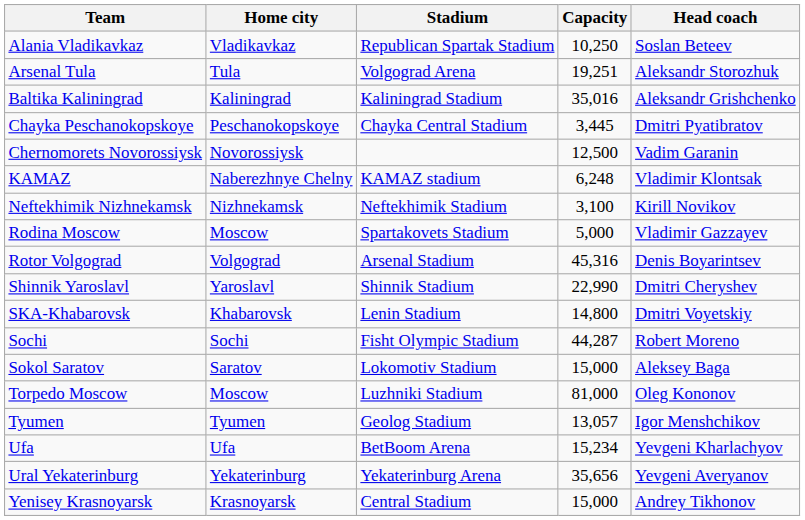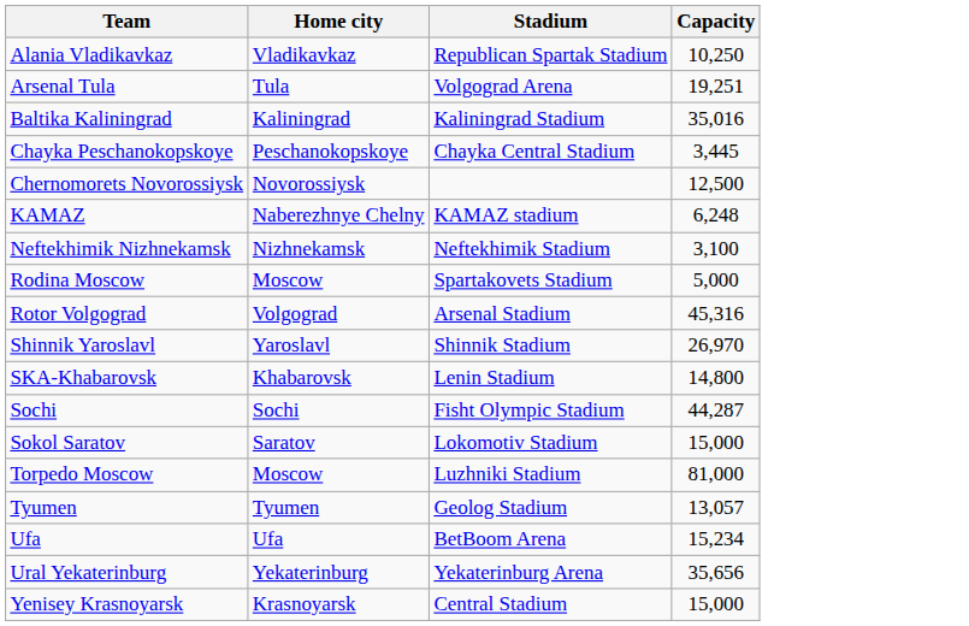 <table class="wikitable sortable" style="text-align: left;">
 <tr>
 <th>Team</th>
 <th>Home city</th>
 <th>Stadium</th>
 <th>Capacity</th>
-<th>Head coach</th>
 </tr>
 <tr>
 <td><a href='#'>Alania Vladikavkaz</a></td>
 <td><a href='#'>Vladikavkaz</a></td>
 <td><a href='#'>Republican Spartak Stadium</a></td>
 <td align="center">10,250</td>
-<td> <a href='#'>Soslan Beteev</a></td>
 </tr>
 <tr>
 <td><a href='#'>Arsenal Tula</a></td>
 <td><a href='#'>Tula</a></td>
 <td><a href='#'>Volgograd Arena</a></td>
 <td align="center">19,251</td>
-<td> <a href='#'>Aleksandr Storozhuk</a></td>
 </tr>
 <tr>
 <td><a href='#'>Baltika Kaliningrad</a></td>
 <td><a href='#'>Kaliningrad</a></td>
 <td><a href='#'>Kaliningrad Stadium</a></td>
 <td align="center">35,016</td>
-<td> <a href='#'>Aleksandr Grishchenko</a></td>
 </tr>
 <tr>
 <td><a href='#'>Chayka Peschanokopskoye</a></td>
 <td><a href='#'>Peschanokopskoye</a></td>
 <td><a href='#'>Chayka Central Stadium</a></td>
 <td align="center">3,445</td>
-<td> <a href='#'>Dmitri Pyatibratov</a></td>
 </tr>
 <tr>
 <td><a href='#'>Chernomorets Novorossiysk</a></td>
 <td><a href='#'>Novorossiysk</a></td>
 <td></td>
 <td align="center">12,500</td>
-<td> <a href='#'>Vadim Garanin</a></td>
 </tr>
 <tr>
 <td><a href='#'>KAMAZ</a></td>
 <td><a href='#'>Naberezhnye Chelny</a></td>
 <td><a href='#'>KAMAZ stadium</a></td>
 <td align="center">6,248</td>
-<td> <a href='#'>Vladimir Klontsak</a></td>
 </tr>
 <tr>
 <td><a href='#'>Neftekhimik Nizhnekamsk</a></td>
 <td><a href='#'>Nizhnekamsk</a></td>
 <td><a href='#'>Neftekhimik Stadium</a></td>
 <td align="center">3,100</td>
-<td> <a href='#'>Kirill Novikov</a></td>
 </tr>
 <tr>
 <td><a href='#'>Rodina Moscow</a></td>
 <td><a href='#'>Moscow</a></td>
 <td><a href='#'>Spartakovets Stadium</a></td>
 <td align="center">5,000</td>
-<td> <a href='#'>Vladimir Gazzayev</a></td>
 </tr>
 <tr>
 <td><a href='#'>Rotor Volgograd</a></td>
 <td><a href='#'>Volgograd</a></td>
 <td><a href='#'>Arsenal Stadium</a></td>
 <td align="center">45,316</td>
-<td> <a href='#'>Denis Boyarintsev</a></td>
 </tr>
 <tr>
 <td><a href='#'>Shinnik Yaroslavl</a></td>
 <td><a href='#'>Yaroslavl</a></td>
 <td><a href='#'>Shinnik Stadium</a></td>
-<td align="center">22,990</td>
-<td> <a href='#'>Dmitri Cheryshev</a></td>
+<td align="center">26,970</td>
 </tr>
 <tr>
 <td><a href='#'>SKA-Khabarovsk</a></td>
 <td><a href='#'>Khabarovsk</a></td>
 <td><a href='#'>Lenin Stadium</a></td>
 <td align="center">14,800</td>
-<td> <a href='#'>Dmitri Voyetskiy</a></td>
 </tr>
 <tr>
 <td><a href='#'>Sochi</a></td>
 <td><a href='#'>Sochi</a></td>
 <td><a href='#'>Fisht Olympic Stadium</a></td>
 <td align="center">44,287</td>
-<td> <a href='#'>Robert Moreno</a></td>
 </tr>
 <tr>
 <td><a href='#'>Sokol Saratov</a></td>
 <td><a href='#'>Saratov</a></td>
 <td><a href='#'>Lokomotiv Stadium</a></td>
 <td align="center">15,000</td>
-<td> <a href='#'>Aleksey Baga</a></td>
 </tr>
 <tr>
 <td><a href='#'>Torpedo Moscow</a></td>
 <td><a href='#'>Moscow</a></td>
 <td><a href='#'>Luzhniki Stadium</a></td>
 <td align="center">81,000</td>
-<td> <a href='#'>Oleg Kononov</a></td>
 </tr>
 <tr>
 <td><a href='#'>Tyumen</a></td>
 <td><a href='#'>Tyumen</a></td>
 <td><a href='#'>Geolog Stadium</a></td>
 <td align="center">13,057</td>
-<td> <a href='#'>Igor Menshchikov</a></td>
 </tr>
 <tr>
 <td><a href='#'>Ufa</a></td>
 <td><a href='#'>Ufa</a></td>
 <td><a href='#'>BetBoom Arena</a></td>
 <td align="center">15,234</td>
-<td> <a href='#'>Yevgeni Kharlachyov</a></td>
 </tr>
 <tr>
 <td><a href='#'>Ural Yekaterinburg</a></td>
 <td><a href='#'>Yekaterinburg</a></td>
 <td><a href='#'>Yekaterinburg Arena</a></td>
 <td align="center">35,656</td>
-<td> <a href='#'>Yevgeni Averyanov</a></td>
 </tr>
 <tr>
 <td><a href='#'>Yenisey Krasnoyarsk</a></td>
 <td><a href='#'>Krasnoyarsk</a></td>
 <td><a href='#'>Central Stadium</a></td>
 <td align="center">15,000</td>
-<td> <a href='#'>Andrey Tikhonov</a></td>
 </tr>
 </table>
